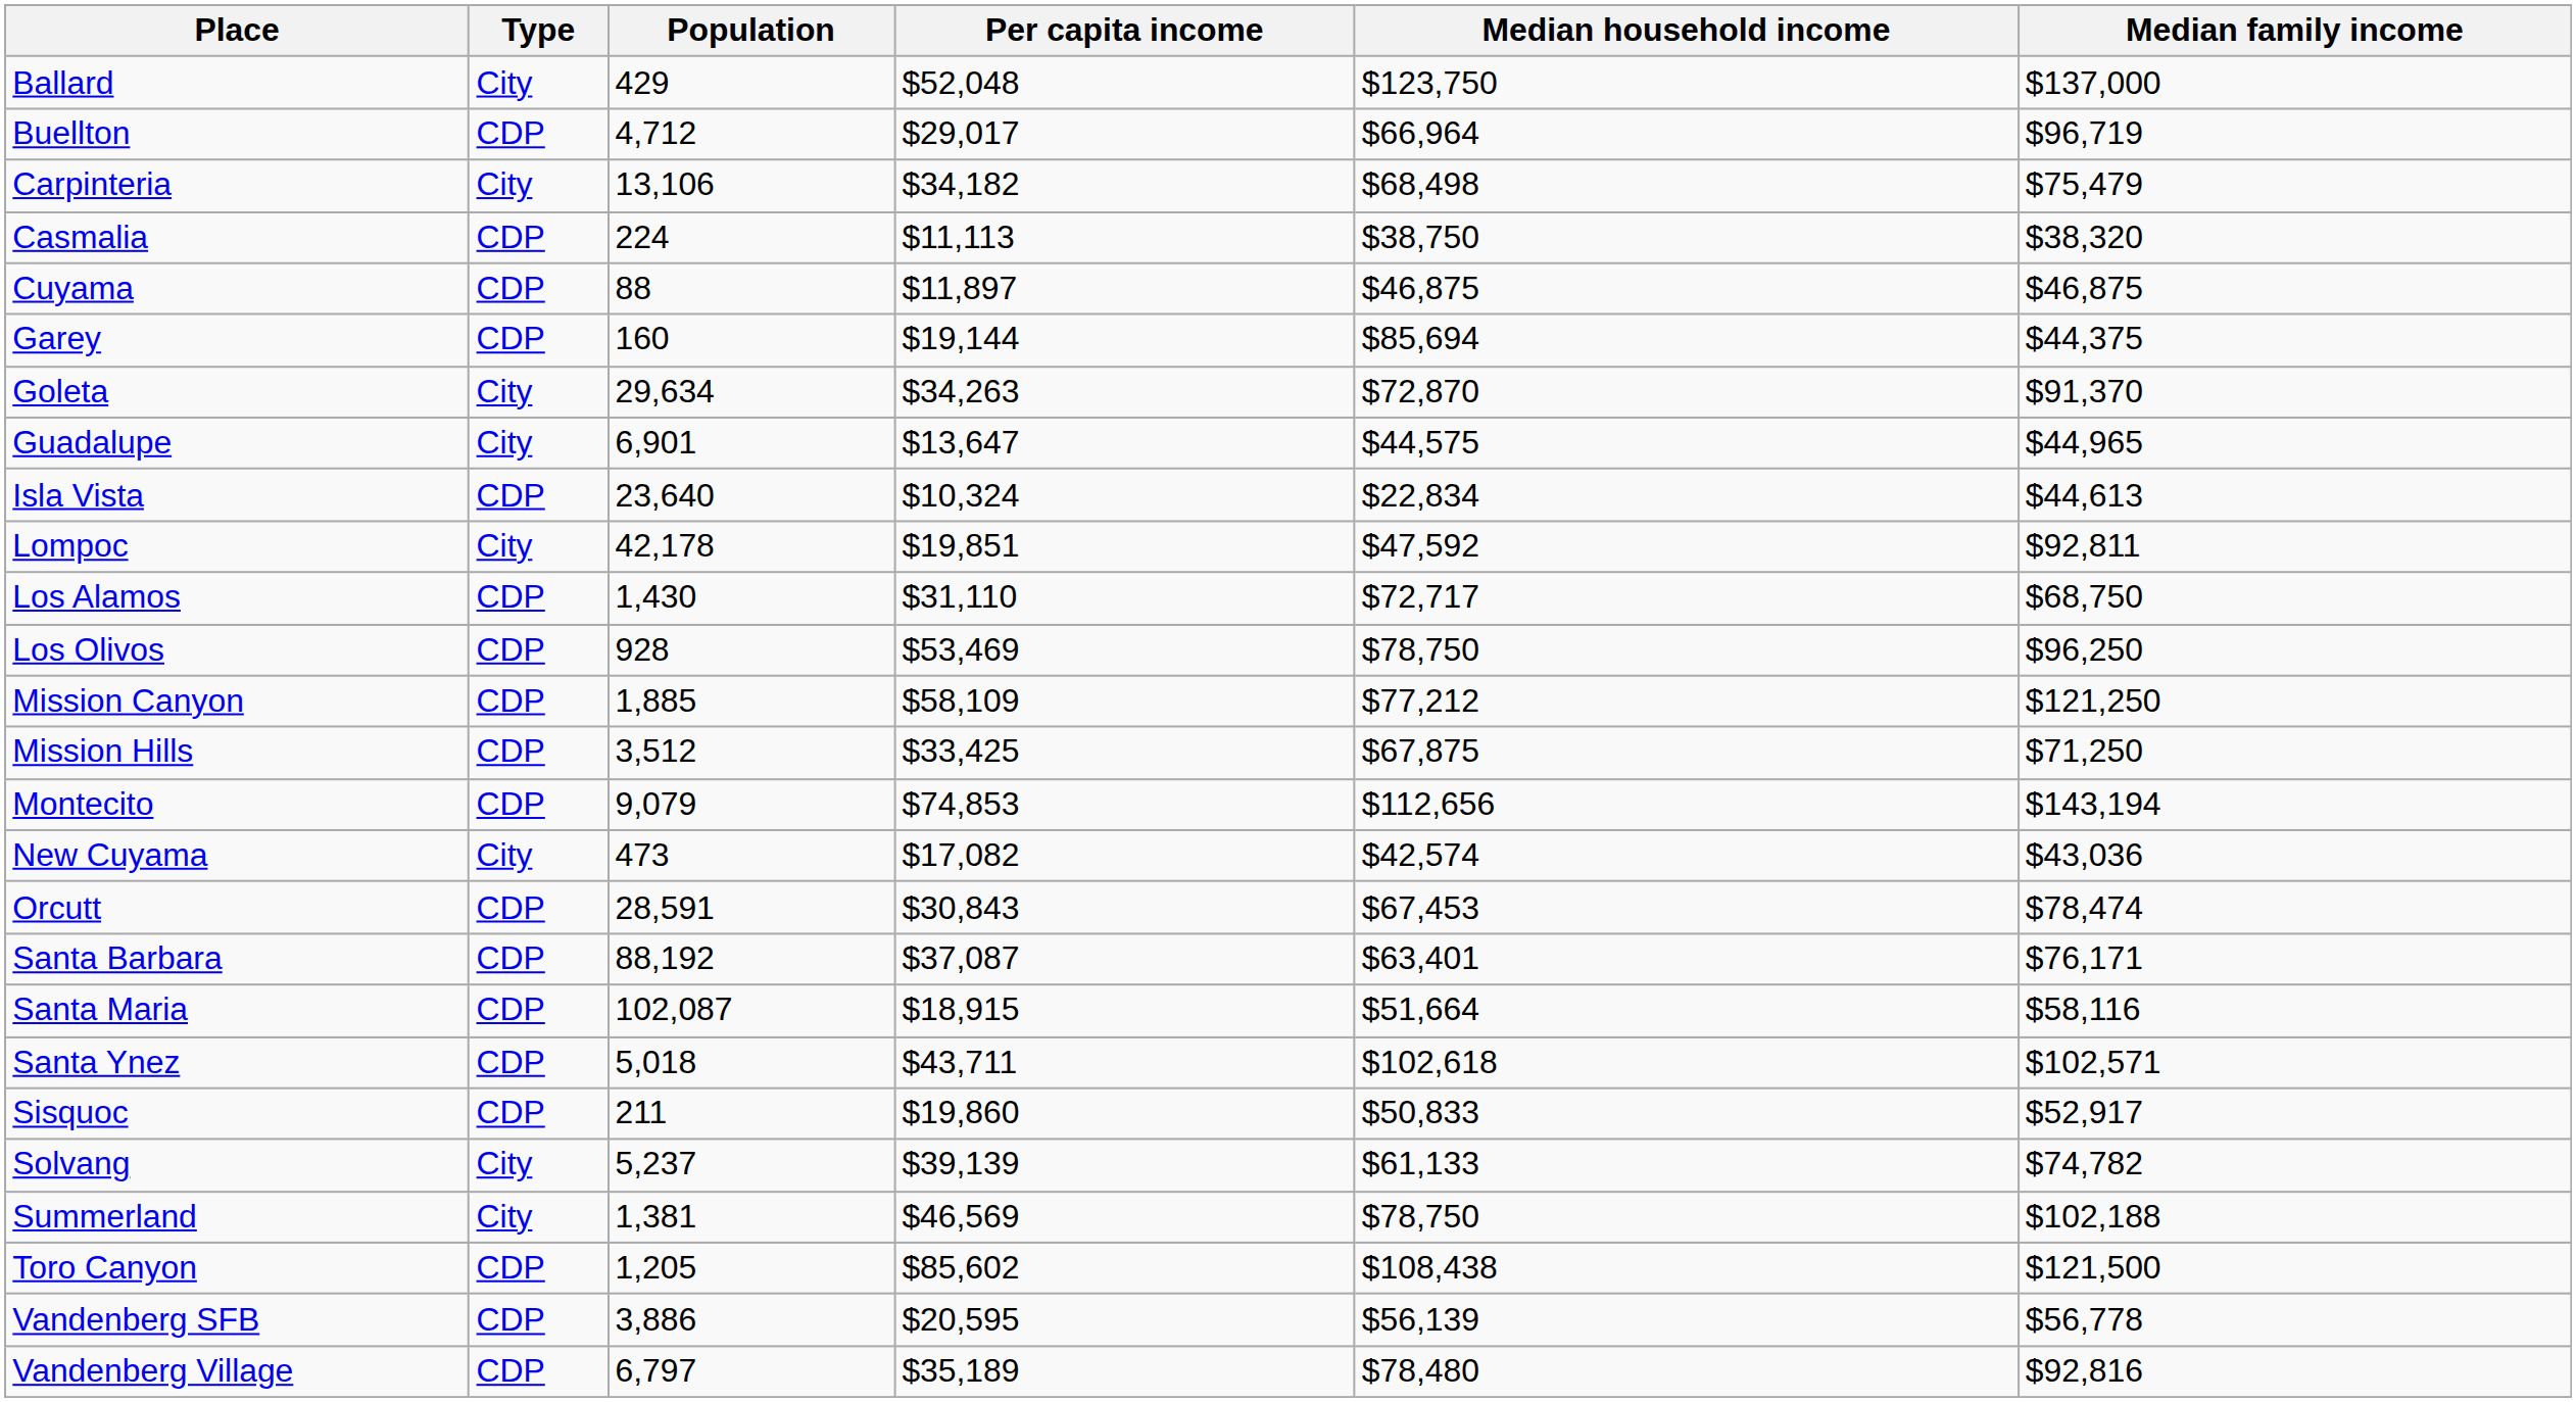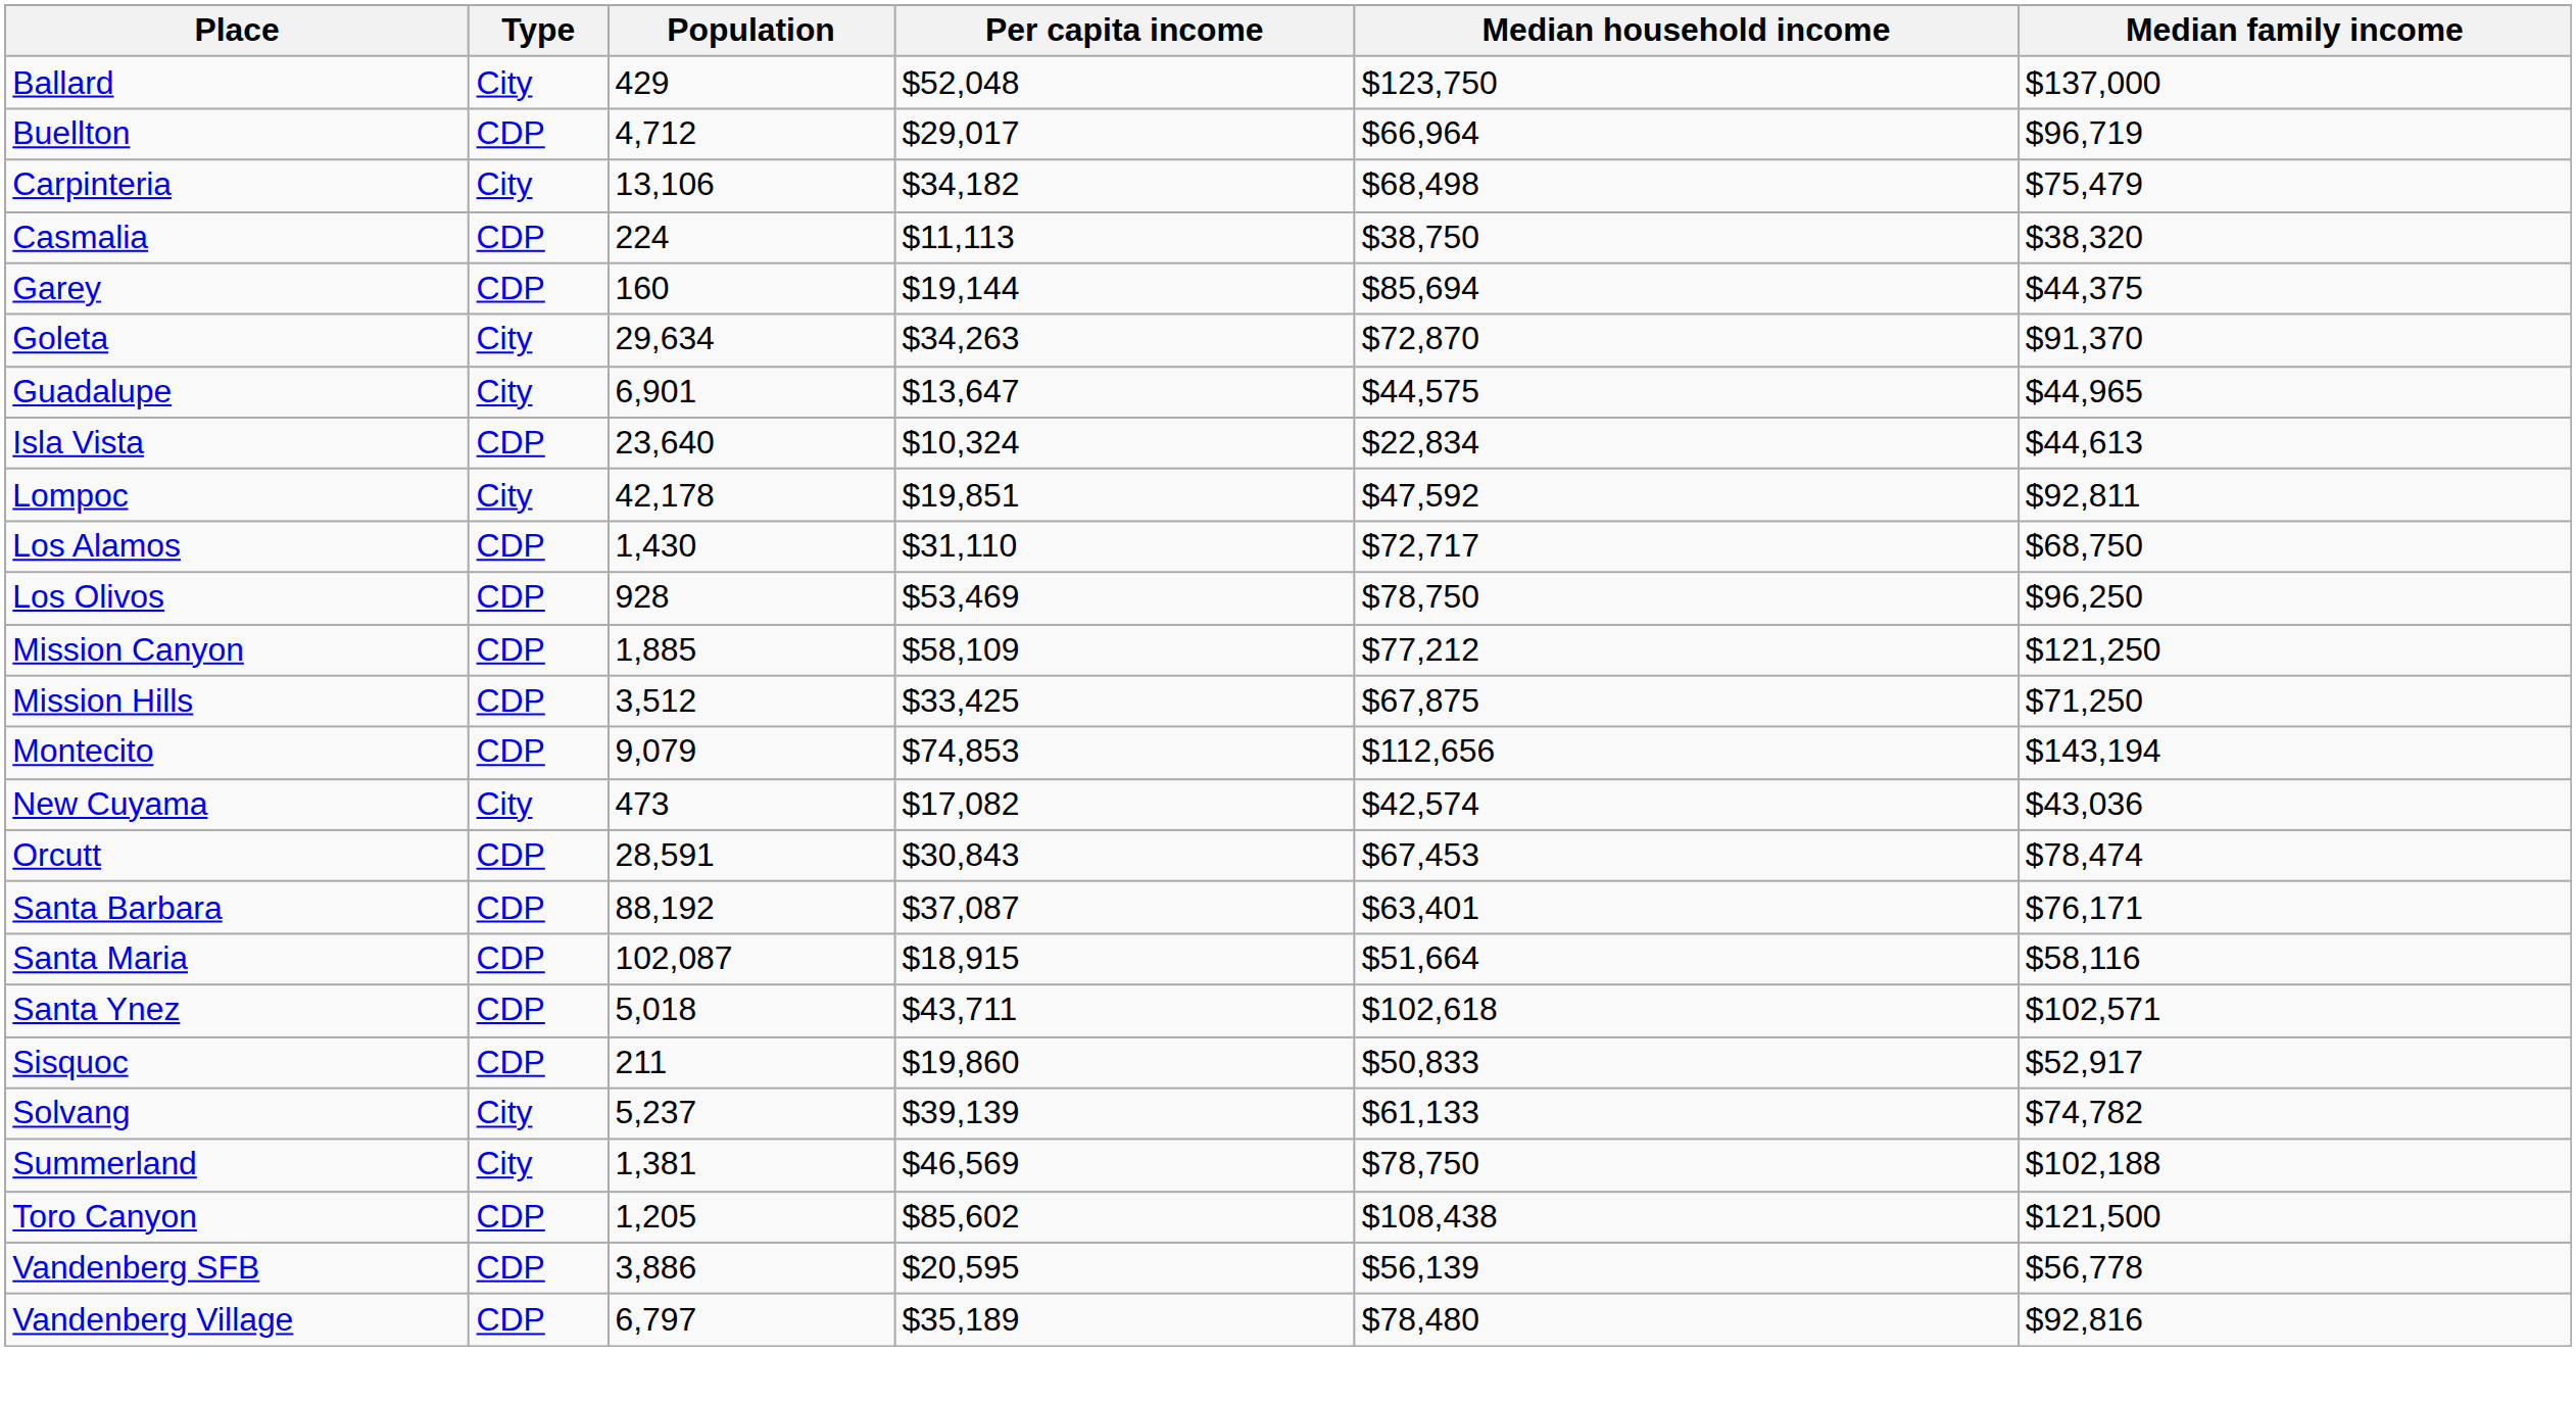 <table class="wikitable collapsible collapsed sortable" style="width: 100%;">
 <tr>
 <th>Place</th>
 <th>Type</th>
 <th>Population</th>
 <th data-sort-type="currency">Per capita income</th>
 <th data-sort-type="currency">Median household income</th>
 <th data-sort-type="currency">Median family income</th>
 </tr>
 <tr>
 <td><a href='#'>Ballard</a></td>
 <td><a href='#'>City</a></td>
 <td>429</td>
 <td>$52,048</td>
 <td>$123,750</td>
 <td>$137,000</td>
 </tr>
 <tr>
 <td><a href='#'>Buellton</a></td>
 <td><a href='#'>CDP</a></td>
 <td>4,712</td>
 <td>$29,017</td>
 <td>$66,964</td>
 <td>$96,719</td>
 </tr>
 <tr>
 <td><a href='#'>Carpinteria</a></td>
 <td><a href='#'>City</a></td>
 <td>13,106</td>
 <td>$34,182</td>
 <td>$68,498</td>
 <td>$75,479</td>
 </tr>
 <tr>
 <td><a href='#'>Casmalia</a></td>
 <td><a href='#'>CDP</a></td>
 <td>224</td>
 <td>$11,113</td>
 <td>$38,750</td>
 <td>$38,320</td>
-</tr>
-<tr>
-<td><a href='#'>Cuyama</a></td>
-<td><a href='#'>CDP</a></td>
-<td>88</td>
-<td>$11,897</td>
-<td>$46,875</td>
-<td>$46,875</td>
 </tr>
 <tr>
 <td><a href='#'>Garey</a></td>
 <td><a href='#'>CDP</a></td>
 <td>160</td>
 <td>$19,144</td>
 <td>$85,694</td>
 <td>$44,375</td>
 </tr>
 <tr>
 <td><a href='#'>Goleta</a></td>
 <td><a href='#'>City</a></td>
 <td>29,634</td>
 <td>$34,263</td>
 <td>$72,870</td>
 <td>$91,370</td>
 </tr>
 <tr>
 <td><a href='#'>Guadalupe</a></td>
 <td><a href='#'>City</a></td>
 <td>6,901</td>
 <td>$13,647</td>
 <td>$44,575</td>
 <td>$44,965</td>
 </tr>
 <tr>
 <td><a href='#'>Isla Vista</a></td>
 <td><a href='#'>CDP</a></td>
 <td>23,640</td>
 <td>$10,324</td>
 <td>$22,834</td>
 <td>$44,613</td>
 </tr>
 <tr>
 <td><a href='#'>Lompoc</a></td>
 <td><a href='#'>City</a></td>
 <td>42,178</td>
 <td>$19,851</td>
 <td>$47,592</td>
 <td>$92,811</td>
 </tr>
 <tr>
 <td><a href='#'>Los Alamos</a></td>
 <td><a href='#'>CDP</a></td>
 <td>1,430</td>
 <td>$31,110</td>
 <td>$72,717</td>
 <td>$68,750</td>
 </tr>
 <tr>
 <td><a href='#'>Los Olivos</a></td>
 <td><a href='#'>CDP</a></td>
 <td>928</td>
 <td>$53,469</td>
 <td>$78,750</td>
 <td>$96,250</td>
 </tr>
 <tr>
 <td><a href='#'>Mission Canyon</a></td>
 <td><a href='#'>CDP</a></td>
 <td>1,885</td>
 <td>$58,109</td>
 <td>$77,212</td>
 <td>$121,250</td>
 </tr>
 <tr>
 <td><a href='#'>Mission Hills</a></td>
 <td><a href='#'>CDP</a></td>
 <td>3,512</td>
 <td>$33,425</td>
 <td>$67,875</td>
 <td>$71,250</td>
 </tr>
 <tr>
 <td><a href='#'>Montecito</a></td>
 <td><a href='#'>CDP</a></td>
 <td>9,079</td>
 <td>$74,853</td>
 <td>$112,656</td>
 <td>$143,194</td>
 </tr>
 <tr>
 <td><a href='#'>New Cuyama</a></td>
 <td><a href='#'>City</a></td>
 <td>473</td>
 <td>$17,082</td>
 <td>$42,574</td>
 <td>$43,036</td>
 </tr>
 <tr>
 <td><a href='#'>Orcutt</a></td>
 <td><a href='#'>CDP</a></td>
 <td>28,591</td>
 <td>$30,843</td>
 <td>$67,453</td>
 <td>$78,474</td>
 </tr>
 <tr>
 <td><a href='#'>Santa Barbara</a></td>
 <td><a href='#'>CDP</a></td>
 <td>88,192</td>
 <td>$37,087</td>
 <td>$63,401</td>
 <td>$76,171</td>
 </tr>
 <tr>
 <td><a href='#'>Santa Maria</a></td>
 <td><a href='#'>CDP</a></td>
 <td>102,087</td>
 <td>$18,915</td>
 <td>$51,664</td>
 <td>$58,116</td>
 </tr>
 <tr>
 <td><a href='#'>Santa Ynez</a></td>
 <td><a href='#'>CDP</a></td>
 <td>5,018</td>
 <td>$43,711</td>
 <td>$102,618</td>
 <td>$102,571</td>
 </tr>
 <tr>
 <td><a href='#'>Sisquoc</a></td>
 <td><a href='#'>CDP</a></td>
 <td>211</td>
 <td>$19,860</td>
 <td>$50,833</td>
 <td>$52,917</td>
 </tr>
 <tr>
 <td><a href='#'>Solvang</a></td>
 <td><a href='#'>City</a></td>
 <td>5,237</td>
 <td>$39,139</td>
 <td>$61,133</td>
 <td>$74,782</td>
 </tr>
 <tr>
 <td><a href='#'>Summerland</a></td>
 <td><a href='#'>City</a></td>
 <td>1,381</td>
 <td>$46,569</td>
 <td>$78,750</td>
 <td>$102,188</td>
 </tr>
 <tr>
 <td><a href='#'>Toro Canyon</a></td>
 <td><a href='#'>CDP</a></td>
 <td>1,205</td>
 <td>$85,602</td>
 <td>$108,438</td>
 <td>$121,500</td>
 </tr>
 <tr>
 <td><a href='#'>Vandenberg SFB</a></td>
 <td><a href='#'>CDP</a></td>
 <td>3,886</td>
 <td>$20,595</td>
 <td>$56,139</td>
 <td>$56,778</td>
 </tr>
 <tr>
 <td><a href='#'>Vandenberg Village</a></td>
 <td><a href='#'>CDP</a></td>
 <td>6,797</td>
 <td>$35,189</td>
 <td>$78,480</td>
 <td>$92,816</td>
 </tr>
 </table>
